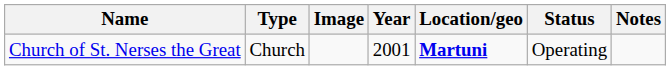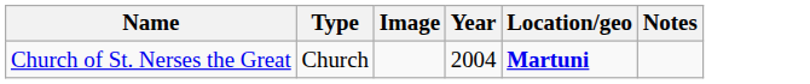 <table class="wikitable sortable">
 <tr>
 <th>Name</th>
 <th>Type</th>
 <th>Image</th>
 <th>Year</th>
 <th>Location/geo</th>
-<th>Status</th>
 <th>Notes</th>
 </tr>
 <tr>
 <td><a href='#'>Church of St. Nerses the Great</a></td>
 <td>Church</td>
 <td></td>
-<td>2001</td>
+<td>2004</td>
 <td><strong><a href='#'>Martuni</a></strong></td>
-<td>Operating</td>
 <td></td>
 </tr>
 </table>
